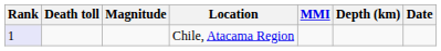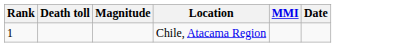 <table class="sortable wikitable" style="font-size:100%;">
 <tr>
 <th>Rank</th>
 <th>Death toll</th>
 <th>Magnitude</th>
 <th>Location</th>
 <th><a href='#'>MMI</a></th>
-<th>Depth (km)</th>
 <th>Date</th>
 </tr>
 <tr>
-<td style="background: lavender;">1</td>
+<td>1</td>
 <td></td>
 <td></td>
 <td>Chile, <a href='#'>Atacama Region</a></td>
 <td></td>
 <td></td>
-<td></td>
 </tr>
 </table>
